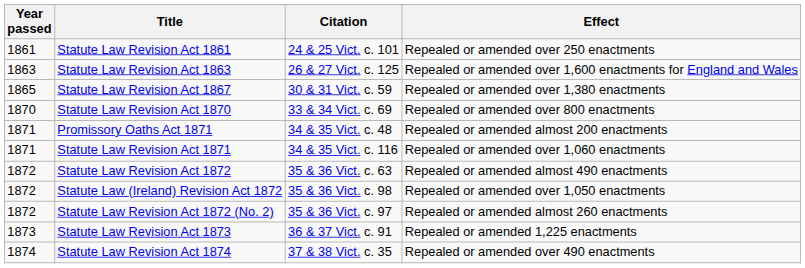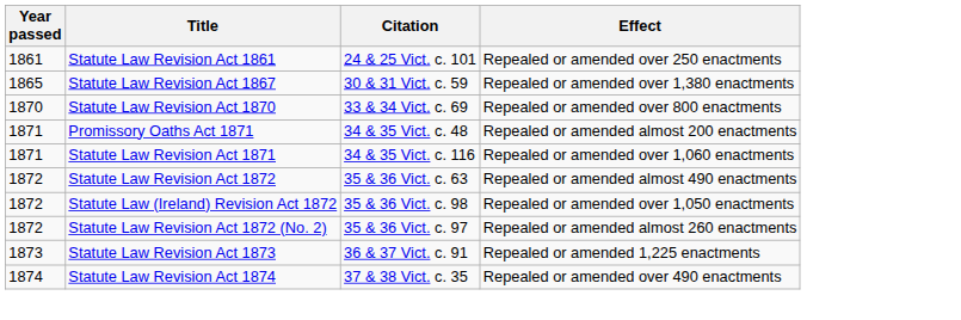 <table class="wikitable">
 <tr>
 <th>Year<br>passed</th>
 <th>Title</th>
 <th>Citation</th>
 <th>Effect</th>
 </tr>
 <tr>
 <td>1861</td>
 <td><a href='#'>Statute Law Revision Act 1861</a></td>
 <td><a href='#'>24 & 25 Vict.</a> c. 101</td>
 <td>Repealed or amended over 250 enactments</td>
-</tr>
-<tr>
-<td>1863</td>
-<td><a href='#'>Statute Law Revision Act 1863</a></td>
-<td><a href='#'>26 & 27 Vict.</a> c. 125</td>
-<td>Repealed or amended over 1,600 enactments for <a href='#'>England and Wales</a></td>
 </tr>
 <tr>
 <td>1865</td>
 <td><a href='#'>Statute Law Revision Act 1867</a></td>
 <td><a href='#'>30 & 31 Vict.</a> c. 59</td>
 <td>Repealed or amended over 1,380 enactments</td>
 </tr>
 <tr>
 <td>1870</td>
 <td><a href='#'>Statute Law Revision Act 1870</a></td>
 <td><a href='#'>33 & 34 Vict.</a> c. 69</td>
 <td>Repealed or amended over 800 enactments</td>
 </tr>
 <tr>
 <td>1871</td>
 <td><a href='#'>Promissory Oaths Act 1871</a></td>
 <td><a href='#'>34 & 35 Vict.</a> c. 48</td>
 <td>Repealed or amended almost 200 enactments</td>
 </tr>
 <tr>
 <td>1871</td>
 <td><a href='#'>Statute Law Revision Act 1871</a></td>
 <td><a href='#'>34 & 35 Vict.</a> c. 116</td>
 <td>Repealed or amended over 1,060 enactments</td>
 </tr>
 <tr>
 <td>1872</td>
 <td><a href='#'>Statute Law Revision Act 1872</a></td>
 <td><a href='#'>35 & 36 Vict.</a> c. 63</td>
 <td>Repealed or amended almost 490 enactments</td>
 </tr>
 <tr>
 <td>1872</td>
 <td><a href='#'>Statute Law (Ireland) Revision Act 1872</a></td>
 <td><a href='#'>35 & 36 Vict.</a> c. 98</td>
 <td>Repealed or amended over 1,050 enactments</td>
 </tr>
 <tr>
 <td>1872</td>
 <td><a href='#'>Statute Law Revision Act 1872 (No. 2)</a></td>
 <td><a href='#'>35 & 36 Vict.</a> c. 97</td>
 <td>Repealed or amended almost 260 enactments</td>
 </tr>
 <tr>
 <td>1873</td>
 <td><a href='#'>Statute Law Revision Act 1873</a></td>
 <td><a href='#'>36 & 37 Vict.</a> c. 91</td>
 <td>Repealed or amended 1,225 enactments</td>
 </tr>
 <tr>
 <td>1874</td>
 <td><a href='#'>Statute Law Revision Act 1874</a></td>
 <td><a href='#'>37 & 38 Vict.</a> c. 35</td>
 <td>Repealed or amended over 490 enactments</td>
 </tr>
 </table>
